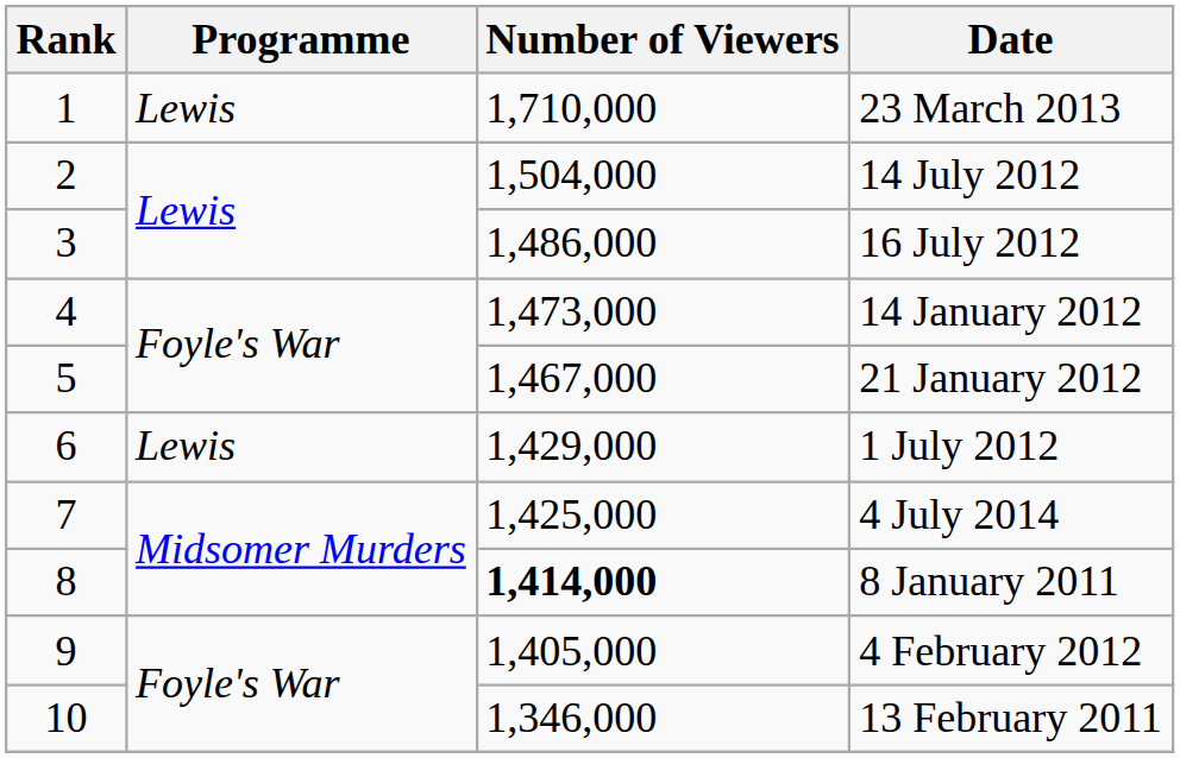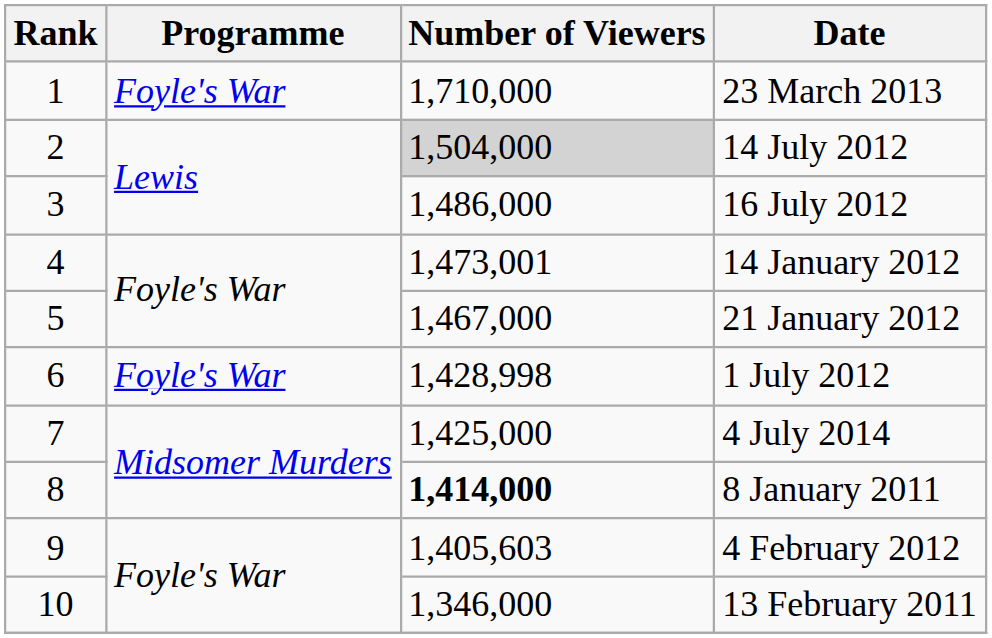 <table class="wikitable">
 <tr>
 <th>Rank</th>
 <th>Programme</th>
 <th>Number of Viewers</th>
 <th>Date</th>
 </tr>
 <tr>
 <td style="text-align:center;">1</td>
-<td><em>Lewis</em></td>
+<td><em><a href='#'>Foyle's War</a></em></td>
 <td>1,710,000</td>
 <td>23 March 2013</td>
 </tr>
 <tr>
 <td style="text-align:center;">2</td>
 <td rowspan="2"><em><a href='#'>Lewis</a></em></td>
-<td>1,504,000</td>
+<td style="background: lightgrey;">1,504,000</td>
 <td>14 July 2012</td>
 </tr>
 <tr>
 <td style="text-align:center;">3</td>
 <td>1,486,000</td>
 <td>16 July 2012</td>
 </tr>
 <tr>
 <td style="text-align:center;">4</td>
 <td rowspan="2"><em>Foyle's War</em></td>
-<td>1,473,000</td>
+<td>1,473,001</td>
 <td>14 January 2012</td>
 </tr>
 <tr>
 <td style="text-align:center;">5</td>
 <td>1,467,000</td>
 <td>21 January 2012</td>
 </tr>
 <tr>
 <td style="text-align:center;">6</td>
-<td><em>Lewis</em></td>
-<td>1,429,000</td>
+<td><em><a href='#'>Foyle's War</a></em></td>
+<td>1,428,998</td>
 <td>1 July 2012</td>
 </tr>
 <tr>
 <td style="text-align:center;">7</td>
 <td rowspan="2"><em><a href='#'>Midsomer Murders</a> </em></td>
 <td>1,425,000</td>
 <td>4 July 2014</td>
 </tr>
 <tr>
 <td style="text-align:center;">8</td>
 <td><strong>1,414,000</strong></td>
 <td>8 January 2011</td>
 </tr>
 <tr>
 <td style="text-align:center;">9</td>
 <td rowspan="2"><em>Foyle's War</em></td>
-<td>1,405,000</td>
+<td>1,405,603</td>
 <td>4 February 2012</td>
 </tr>
 <tr>
 <td style="text-align:center;">10</td>
 <td>1,346,000</td>
 <td>13 February 2011</td>
 </tr>
 <tr>
 </tr>
 </table>
